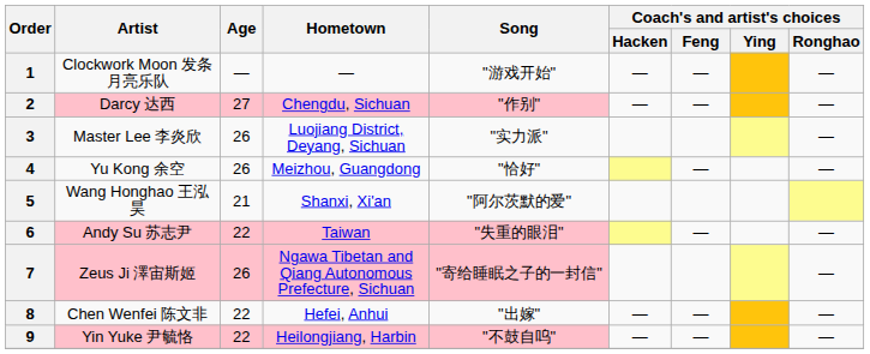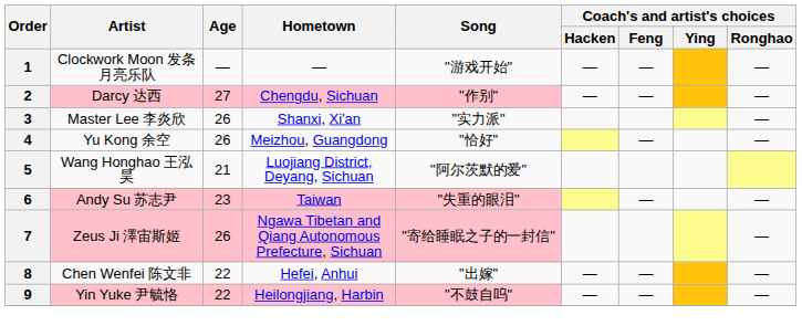 <table class="wikitable" style="text-align:center; line-height:17px; width:100%;">
 <tr>
 <th scope="col" rowspan="2" style="width:05%;">Order</th>
 <th scope="col" rowspan="2" style="width:20%;">Artist</th>
 <th scope="col" rowspan="2" style="width:05%;">Age</th>
 <th scope="col" rowspan="2" style="width:20%;">Hometown</th>
 <th scope="col" rowspan="2" style="width:22%;">Song</th>
 <th scope="col" colspan="4" style="width:28%;">Coach's and artist's choices</th>
 </tr>
 <tr>
 <th style="width:07%;">Hacken</th>
 <th style="width:07%;">Feng</th>
 <th style="width:07%;">Ying</th>
 <th style="width:07%;">Ronghao</th>
 </tr>
 <tr>
 <th>1</th>
 <td>Clockwork Moon 发条月亮乐队</td>
 <td>—</td>
 <td>—</td>
 <td>"游戏开始"</td>
 <td>—</td>
 <td>—</td>
 <td style="background:#FFC40C;"><strong></strong></td>
 <td>—</td>
 </tr>
 <tr>
 <th>2</th>
 <td style="background:pink;">Darcy 达西</td>
 <td style="background:pink;">27</td>
 <td style="background:pink;"><a href='#'>Chengdu</a>, <a href='#'>Sichuan</a></td>
 <td style="background:pink;">"作别"</td>
 <td>—</td>
 <td>—</td>
 <td style="background:#FFC40C;"><strong></strong></td>
 <td>—</td>
 </tr>
 <tr>
 <th>3</th>
 <td>Master Lee 李炎欣</td>
 <td>26</td>
-<td><a href='#'>Luojiang District, Deyang</a>, <a href='#'>Sichuan</a></td>
+<td><a href='#'>Shanxi</a>, <a href='#'>Xi'an</a></td>
 <td>"实力派"</td>
 <td><strong></strong></td>
 <td><strong></strong></td>
 <td style="background:#fdfc8f;"><strong></strong></td>
 <td>—</td>
 </tr>
 <tr>
 <th>4</th>
 <td>Yu Kong 余空</td>
 <td>26</td>
 <td><a href='#'>Meizhou</a>, <a href='#'>Guangdong</a></td>
 <td>"恰好"</td>
 <td style="background:#fdfc8f;"><strong></strong></td>
 <td>—</td>
 <td><strong></strong></td>
 <td>—</td>
 </tr>
 <tr>
 <th>5</th>
 <td>Wang Honghao 王泓昊</td>
 <td>21</td>
-<td><a href='#'>Shanxi</a>, <a href='#'>Xi'an</a></td>
+<td><a href='#'>Luojiang District, Deyang</a>, <a href='#'>Sichuan</a></td>
 <td>"阿尔茨默的爱"</td>
 <td><strong></strong></td>
 <td><strong></strong></td>
 <td><strong></strong></td>
 <td style="background:#fdfc8f;"><strong></strong></td>
 </tr>
 <tr>
 <th>6</th>
 <td style="background:pink;">Andy Su 苏志尹</td>
-<td style="background:pink;">22</td>
+<td style="background:pink;">23</td>
 <td style="background:pink;"><a href='#'>Taiwan</a></td>
 <td style="background:pink;">"失重的眼泪"</td>
 <td style="background:#fdfc8f;"><strong></strong></td>
 <td>—</td>
 <td><strong></strong></td>
 <td>—</td>
 </tr>
 <tr>
 <th>7</th>
 <td style="background:pink;">Zeus Ji 澤宙斯姬</td>
 <td style="background:pink;">26</td>
 <td style="background:pink;"><a href='#'>Ngawa Tibetan and Qiang Autonomous Prefecture</a>, <a href='#'>Sichuan</a></td>
 <td style="background:pink;">"寄给睡眠之子的一封信"</td>
 <td><strong></strong></td>
 <td><strong></strong></td>
 <td style="background:#fdfc8f;"><strong></strong></td>
 <td>—</td>
 </tr>
 <tr>
 <th>8</th>
 <td>Chen Wenfei 陈文非</td>
 <td>22</td>
 <td><a href='#'>Hefei</a>, <a href='#'>Anhui</a></td>
 <td>"出嫁"</td>
 <td>—</td>
 <td>—</td>
 <td style="background:#FFC40C;"><strong></strong></td>
 <td>—</td>
 </tr>
 <tr>
 <th>9</th>
 <td style="background:pink;">Yin Yuke 尹毓恪</td>
 <td style="background:pink;">22</td>
 <td style="background:pink;"><a href='#'>Heilongjiang</a>, <a href='#'>Harbin</a></td>
 <td style="background:pink;">"不鼓自呜"</td>
 <td>—</td>
 <td>—</td>
 <td style="background:#FFC40C;"><strong></strong></td>
 <td>—</td>
 </tr>
 <tr>
 </tr>
 </table>
